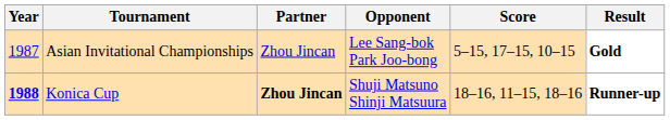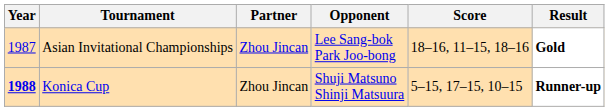 <table class="sortable wikitable" style="font-size: 90%;">
 <tr>
 <th>Year</th>
 <th>Tournament</th>
 <th>Partner</th>
 <th>Opponent</th>
 <th>Score</th>
 <th>Result</th>
 </tr>
 <tr style="background:#FFE0AF">
 <td align="center"><a href='#'>1987</a></td>
 <td align="left">Asian Invitational Championships</td>
 <td align="left"> <a href='#'>Zhou Jincan</a></td>
 <td align="left"> <a href='#'>Lee Sang-bok</a> <br>  <a href='#'>Park Joo-bong</a></td>
-<td align="left">5–15, 17–15, 10–15</td>
+<td align="left">18–16, 11–15, 18–16</td>
 <td style="text-align:left; background:white"> <strong>Gold</strong></td>
 </tr>
 <tr style="background:#FFE0AF">
 <td align="center"><strong><a href='#'>1988</a></strong></td>
 <td align="left"><a href='#'>Konica Cup</a></td>
-<td align="left"><strong> Zhou Jincan</strong></td>
+<td align="left"> Zhou Jincan</td>
 <td align="left"> <a href='#'>Shuji Matsuno</a> <br>  <a href='#'>Shinji Matsuura</a></td>
-<td align="left">18–16, 11–15, 18–16</td>
+<td align="left">5–15, 17–15, 10–15</td>
 <td style="text-align:left; background:white"> <strong>Runner-up</strong></td>
 </tr>
 </table>
